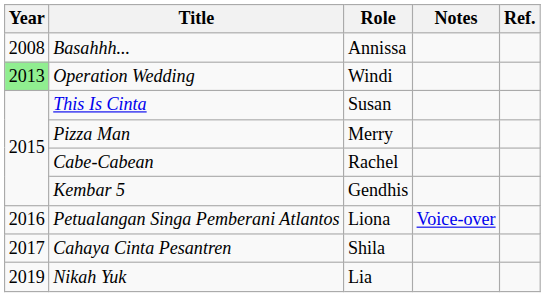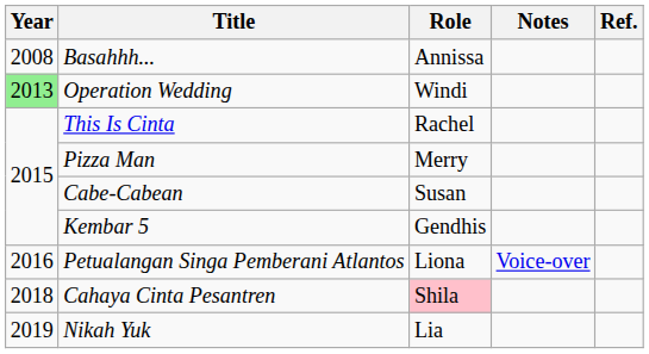 <table class="wikitable sortable">
 <tr>
 <th>Year</th>
 <th>Title</th>
 <th>Role</th>
 <th class="unsortable">Notes</th>
 <th class="unsortable">Ref.</th>
 </tr>
 <tr>
 <td>2008</td>
 <td><em>Basahhh...</em></td>
 <td>Annissa</td>
 <td></td>
 <td align="center"></td>
 </tr>
 <tr>
 <td style="background: lightgreen;">2013</td>
 <td><em>Operation Wedding</em></td>
 <td>Windi</td>
 <td></td>
 <td align="center"></td>
 </tr>
 <tr>
 <td rowspan=4>2015</td>
 <td><em><a href='#'>This Is Cinta</a></em></td>
-<td>Susan</td>
+<td>Rachel</td>
 <td></td>
 <td align="center"></td>
 </tr>
 <tr>
 <td><em>Pizza Man</em></td>
 <td>Merry</td>
 <td></td>
 <td align="center"></td>
 </tr>
 <tr>
 <td><em>Cabe-Cabean</em></td>
-<td>Rachel</td>
+<td>Susan</td>
 <td></td>
 <td align="center"></td>
 </tr>
 <tr>
 <td><em>Kembar 5</em></td>
 <td>Gendhis</td>
 <td></td>
 <td align="center"></td>
 </tr>
 <tr>
 <td>2016</td>
 <td><em>Petualangan Singa Pemberani Atlantos</em></td>
 <td>Liona</td>
 <td><a href='#'>Voice-over</a></td>
 <td align="center"></td>
 </tr>
 <tr>
-<td>2017</td>
+<td>2018</td>
 <td><em>Cahaya Cinta Pesantren</em></td>
-<td>Shila</td>
+<td style="background: pink;">Shila</td>
 <td></td>
 <td align="center"></td>
 </tr>
 <tr>
 <td>2019</td>
 <td><em>Nikah Yuk</em></td>
 <td>Lia</td>
 <td></td>
 <td align="center"></td>
 </tr>
 </table>
